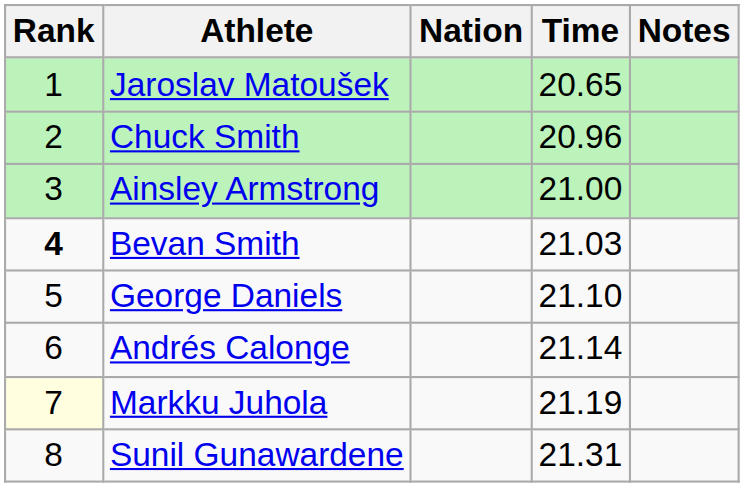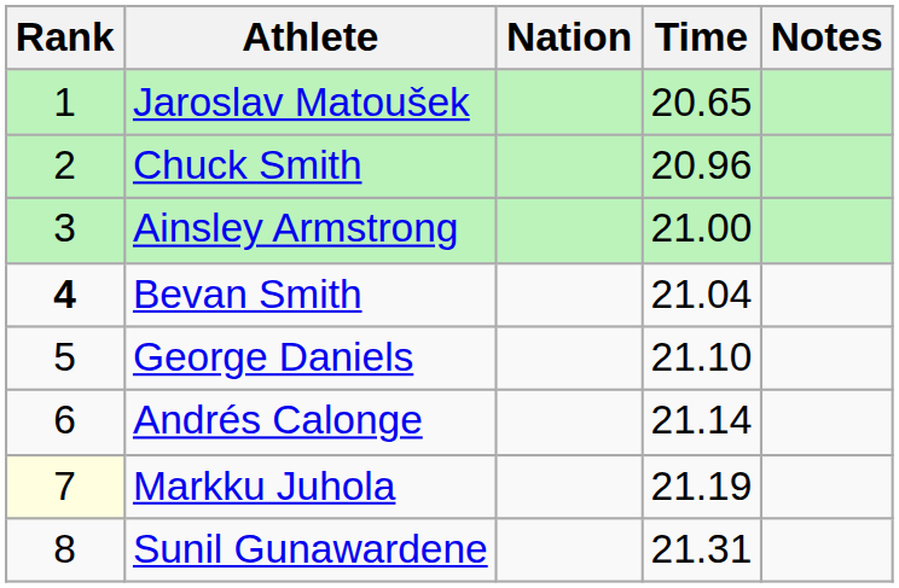 <table class="wikitable sortable" style="text-align:center">
 <tr>
 <th>Rank</th>
 <th>Athlete</th>
 <th>Nation</th>
 <th>Time</th>
 <th>Notes</th>
 </tr>
 <tr bgcolor=bbf3bb>
 <td>1</td>
 <td align=left><a href='#'>Jaroslav Matoušek</a></td>
 <td align=left></td>
 <td>20.65</td>
 <td></td>
 </tr>
 <tr bgcolor=bbf3bb>
 <td>2</td>
 <td align=left><a href='#'>Chuck Smith</a></td>
 <td align=left></td>
 <td>20.96</td>
 <td></td>
 </tr>
 <tr bgcolor=bbf3bb>
 <td>3</td>
 <td align=left><a href='#'>Ainsley Armstrong</a></td>
 <td align=left></td>
 <td>21.00</td>
 <td></td>
 </tr>
 <tr>
 <td><strong>4</strong></td>
 <td align=left><a href='#'>Bevan Smith</a></td>
 <td align=left></td>
-<td>21.03</td>
+<td>21.04</td>
 <td></td>
 </tr>
 <tr>
 <td>5</td>
 <td align=left><a href='#'>George Daniels</a></td>
 <td align=left></td>
 <td>21.10</td>
 <td></td>
 </tr>
 <tr>
 <td>6</td>
 <td align=left><a href='#'>Andrés Calonge</a></td>
 <td align=left></td>
 <td>21.14</td>
 <td></td>
 </tr>
 <tr>
 <td style="background: lightyellow;">7</td>
 <td align=left><a href='#'>Markku Juhola</a></td>
 <td align=left></td>
 <td>21.19</td>
 <td></td>
 </tr>
 <tr>
 <td>8</td>
 <td align=left><a href='#'>Sunil Gunawardene</a></td>
 <td align=left></td>
 <td>21.31</td>
 <td></td>
 </tr>
 </table>
